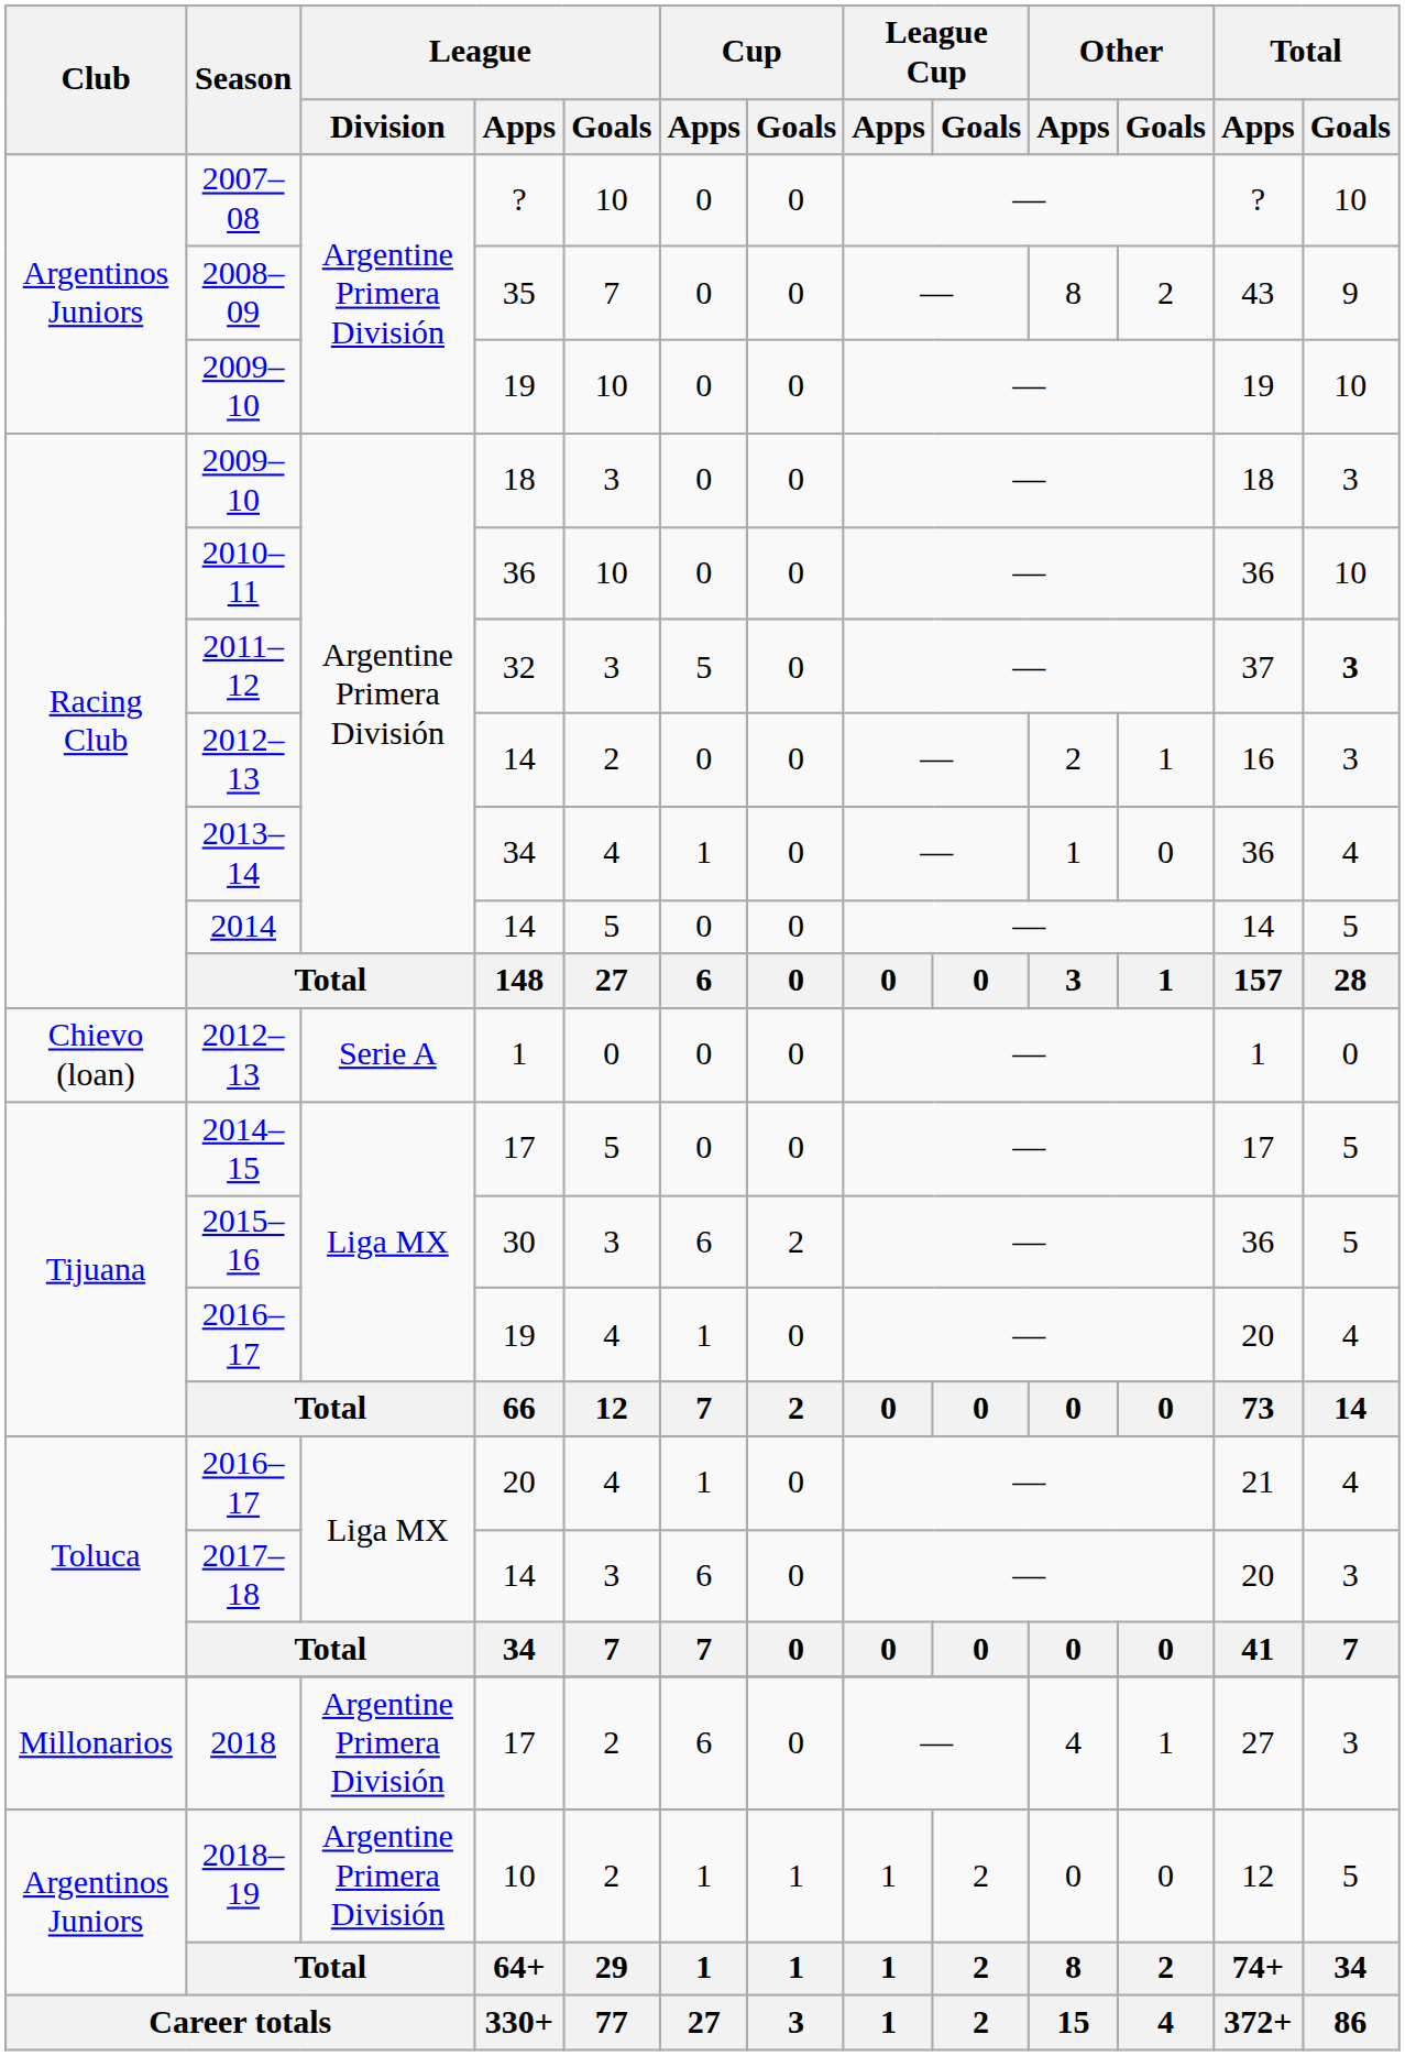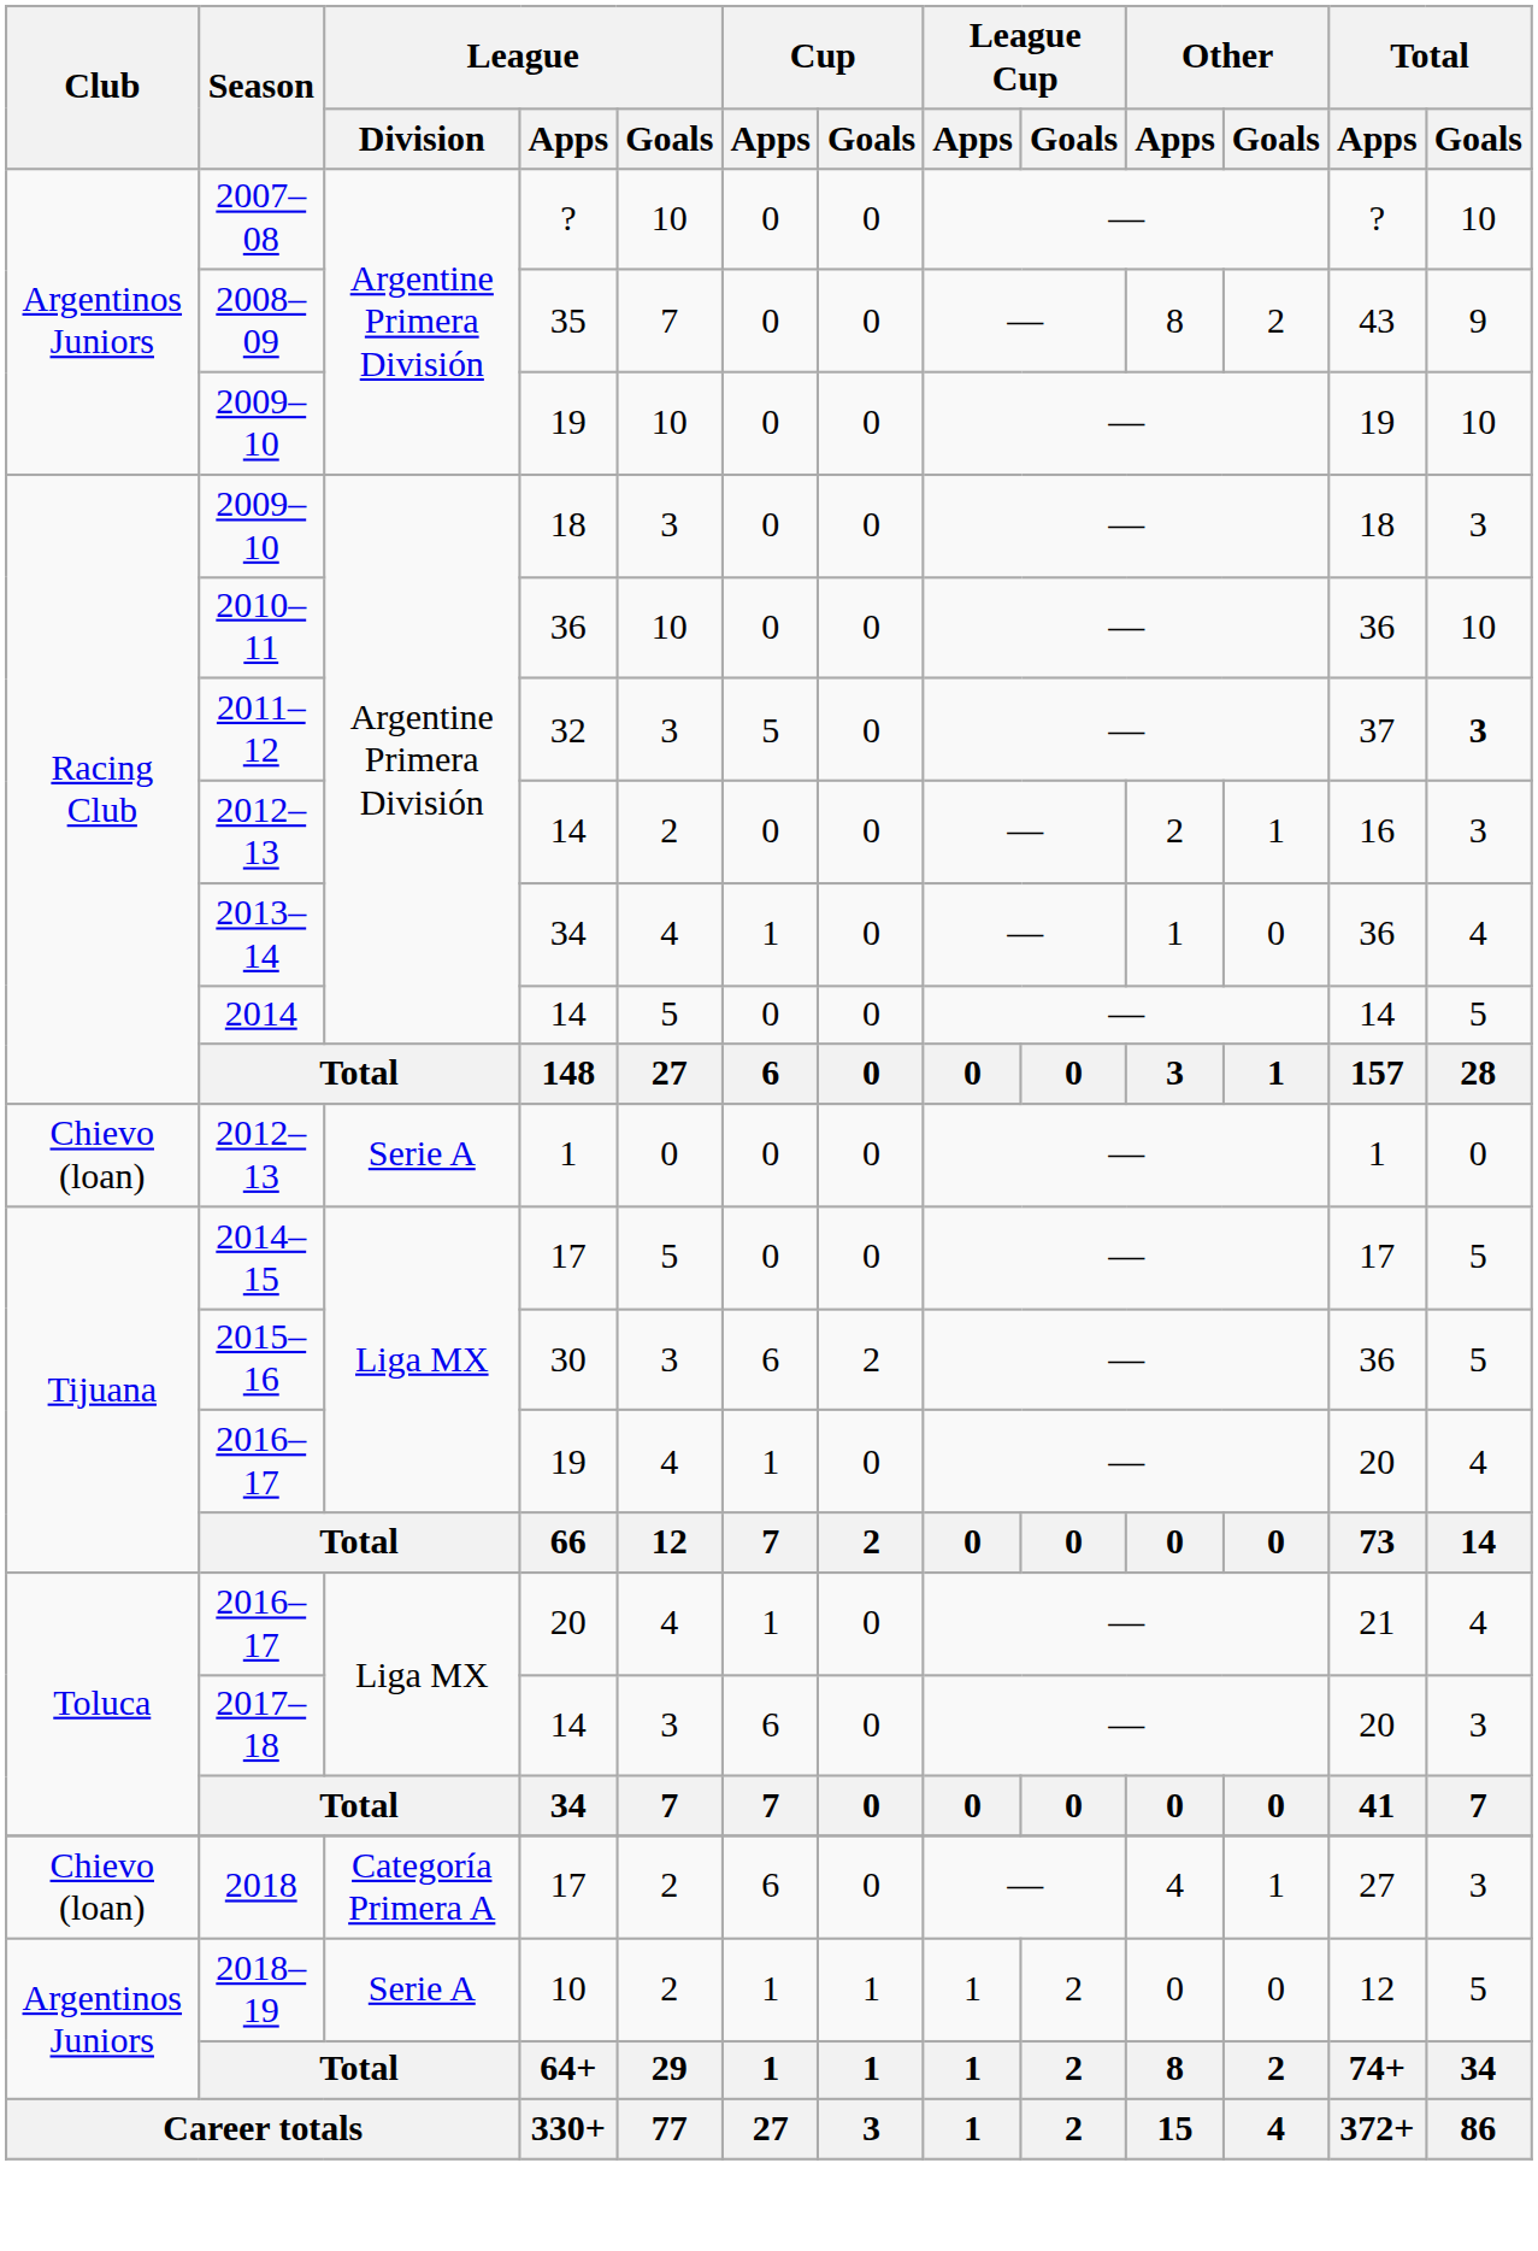 <table class="wikitable" style="font-size:90%; text-align: center">
 <tr>
 <th rowspan=2>Club</th>
 <th rowspan=2>Season</th>
 <th colspan=3>League</th>
 <th colspan=2>Cup</th>
 <th colspan=2>League Cup</th>
 <th colspan=2>Other</th>
 <th colspan=2>Total</th>
 </tr>
 <tr>
 <th>Division</th>
 <th>Apps</th>
 <th>Goals</th>
 <th>Apps</th>
 <th>Goals</th>
 <th>Apps</th>
 <th>Goals</th>
 <th>Apps</th>
 <th>Goals</th>
 <th>Apps</th>
 <th>Goals</th>
 </tr>
 <tr>
 <td rowspan=3><a href='#'>Argentinos Juniors</a></td>
 <td><a href='#'>2007–08</a></td>
 <td rowspan=3><a href='#'>Argentine Primera División</a></td>
 <td>?</td>
 <td>10</td>
 <td>0</td>
 <td>0</td>
 <td colspan=4>—</td>
 <td>?</td>
 <td>10</td>
 </tr>
 <tr>
 <td><a href='#'>2008–09</a></td>
 <td>35</td>
 <td>7</td>
 <td>0</td>
 <td>0</td>
 <td colspan=2>—</td>
 <td>8</td>
 <td>2</td>
 <td>43</td>
 <td>9</td>
 </tr>
 <tr>
 <td><a href='#'>2009–10</a></td>
 <td>19</td>
 <td>10</td>
 <td>0</td>
 <td>0</td>
 <td colspan=4>—</td>
 <td>19</td>
 <td>10</td>
 </tr>
 <tr>
 <td rowspan=7><a href='#'>Racing Club</a></td>
 <td><a href='#'>2009–10</a></td>
 <td rowspan=6>Argentine Primera División</td>
 <td>18</td>
 <td>3</td>
 <td>0</td>
 <td>0</td>
 <td colspan=4>—</td>
 <td>18</td>
 <td>3</td>
 </tr>
 <tr>
 <td><a href='#'>2010–11</a></td>
 <td>36</td>
 <td>10</td>
 <td>0</td>
 <td>0</td>
 <td colspan=4>—</td>
 <td>36</td>
 <td>10</td>
 </tr>
 <tr>
 <td><a href='#'>2011–12</a></td>
 <td>32</td>
 <td>3</td>
 <td>5</td>
 <td>0</td>
 <td colspan=4>—</td>
 <td>37</td>
 <td><strong>3</strong></td>
 </tr>
 <tr>
 <td><a href='#'>2012–13</a></td>
 <td>14</td>
 <td>2</td>
 <td>0</td>
 <td>0</td>
 <td colspan=2>—</td>
 <td>2</td>
 <td>1</td>
 <td>16</td>
 <td>3</td>
 </tr>
 <tr>
 <td><a href='#'>2013–14</a></td>
 <td>34</td>
 <td>4</td>
 <td>1</td>
 <td>0</td>
 <td colspan=2>—</td>
 <td>1</td>
 <td>0</td>
 <td>36</td>
 <td>4</td>
 </tr>
 <tr>
 <td><a href='#'>2014</a></td>
 <td>14</td>
 <td>5</td>
 <td>0</td>
 <td>0</td>
 <td colspan=4>—</td>
 <td>14</td>
 <td>5</td>
 </tr>
 <tr>
 <th colspan=2>Total</th>
 <th>148</th>
 <th>27</th>
 <th>6</th>
 <th>0</th>
 <th>0</th>
 <th>0</th>
 <th>3</th>
 <th>1</th>
 <th>157</th>
 <th>28</th>
 </tr>
 <tr>
 <td><a href='#'>Chievo</a> (loan)</td>
 <td><a href='#'>2012–13</a></td>
 <td><a href='#'>Serie A</a></td>
 <td>1</td>
 <td>0</td>
 <td>0</td>
 <td>0</td>
 <td colspan=4>—</td>
 <td>1</td>
 <td>0</td>
 </tr>
 <tr>
 <td rowspan=4><a href='#'>Tijuana</a></td>
 <td><a href='#'>2014–15</a></td>
 <td rowspan=3><a href='#'>Liga MX</a></td>
 <td>17</td>
 <td>5</td>
 <td>0</td>
 <td>0</td>
 <td colspan=4>—</td>
 <td>17</td>
 <td>5</td>
 </tr>
 <tr>
 <td><a href='#'>2015–16</a></td>
 <td>30</td>
 <td>3</td>
 <td>6</td>
 <td>2</td>
 <td colspan=4>—</td>
 <td>36</td>
 <td>5</td>
 </tr>
 <tr>
 <td><a href='#'>2016–17</a></td>
 <td>19</td>
 <td>4</td>
 <td>1</td>
 <td>0</td>
 <td colspan=4>—</td>
 <td>20</td>
 <td>4</td>
 </tr>
 <tr>
 <th colspan=2>Total</th>
 <th>66</th>
 <th>12</th>
 <th>7</th>
 <th>2</th>
 <th>0</th>
 <th>0</th>
 <th>0</th>
 <th>0</th>
 <th>73</th>
 <th>14</th>
 </tr>
 <tr>
 <td rowspan=3><a href='#'>Toluca</a></td>
 <td><a href='#'>2016–17</a></td>
 <td rowspan=2>Liga MX</td>
 <td>20</td>
 <td>4</td>
 <td>1</td>
 <td>0</td>
 <td colspan=4>—</td>
 <td>21</td>
 <td>4</td>
 </tr>
 <tr>
 <td><a href='#'>2017–18</a></td>
 <td>14</td>
 <td>3</td>
 <td>6</td>
 <td>0</td>
 <td colspan=4>—</td>
 <td>20</td>
 <td>3</td>
 </tr>
 <tr>
 <th colspan=2>Total</th>
 <th>34</th>
 <th>7</th>
 <th>7</th>
 <th>0</th>
 <th>0</th>
 <th>0</th>
 <th>0</th>
 <th>0</th>
 <th>41</th>
 <th>7</th>
 </tr>
 <tr>
 </tr>
 <tr>
-<td><a href='#'>Millonarios</a></td>
+<td><a href='#'>Chievo</a> (loan)</td>
 <td><a href='#'>2018</a></td>
-<td><a href='#'>Argentine Primera División</a></td>
+<td><a href='#'>Categoría Primera A</a></td>
 <td>17</td>
 <td>2</td>
 <td>6</td>
 <td>0</td>
 <td colspan=2>—</td>
 <td>4</td>
 <td>1</td>
 <td>27</td>
 <td>3</td>
 </tr>
 <tr>
 <td rowspan=2><a href='#'>Argentinos Juniors</a></td>
 <td><a href='#'>2018–19</a></td>
-<td><a href='#'>Argentine Primera División</a></td>
+<td><a href='#'>Serie A</a></td>
 <td>10</td>
 <td>2</td>
 <td>1</td>
 <td>1</td>
 <td>1</td>
 <td>2</td>
 <td>0</td>
 <td>0</td>
 <td>12</td>
 <td>5</td>
 </tr>
 <tr>
 <th colspan=2>Total</th>
 <th>64+</th>
 <th>29</th>
 <th>1</th>
 <th>1</th>
 <th>1</th>
 <th>2</th>
 <th>8</th>
 <th>2</th>
 <th>74+</th>
 <th>34</th>
 </tr>
 <tr>
 <th colspan=3>Career totals</th>
 <th>330+</th>
 <th>77</th>
 <th>27</th>
 <th>3</th>
 <th>1</th>
 <th>2</th>
 <th>15</th>
 <th>4</th>
 <th>372+</th>
 <th>86</th>
 </tr>
 </table>
